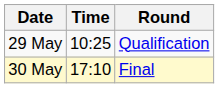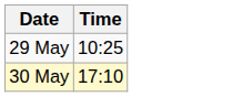 <table class="wikitable">
 <tr>
 <th>Date</th>
 <th>Time</th>
-<th>Round</th>
 </tr>
 <tr>
 <td>29 May</td>
 <td>10:25</td>
-<td><a href='#'>Qualification</a></td>
 </tr>
 <tr style=background:lemonchiffon>
 <td>30 May</td>
 <td>17:10</td>
-<td><a href='#'>Final</a></td>
 </tr>
 </table>
